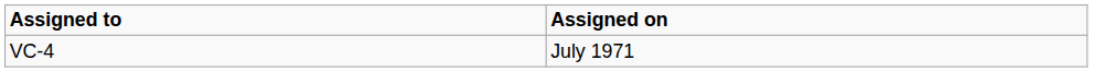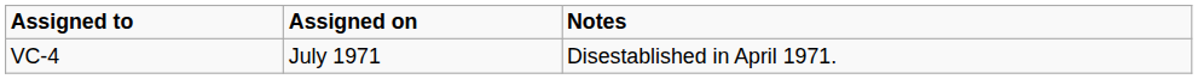 <table class="wikitable" style="width: 70%;">
 <tr>
 <td style="width: 200px;"><strong>Assigned to</strong></td>
 <td style="width: 200px;"><strong>Assigned on</strong></td>
+<td><strong>Notes</strong></td>
 </tr>
 <tr>
 <td>VC-4</td>
 <td>July 1971</td>
+<td>Disestablished in April 1971.</td>
 </tr>
 </table>
